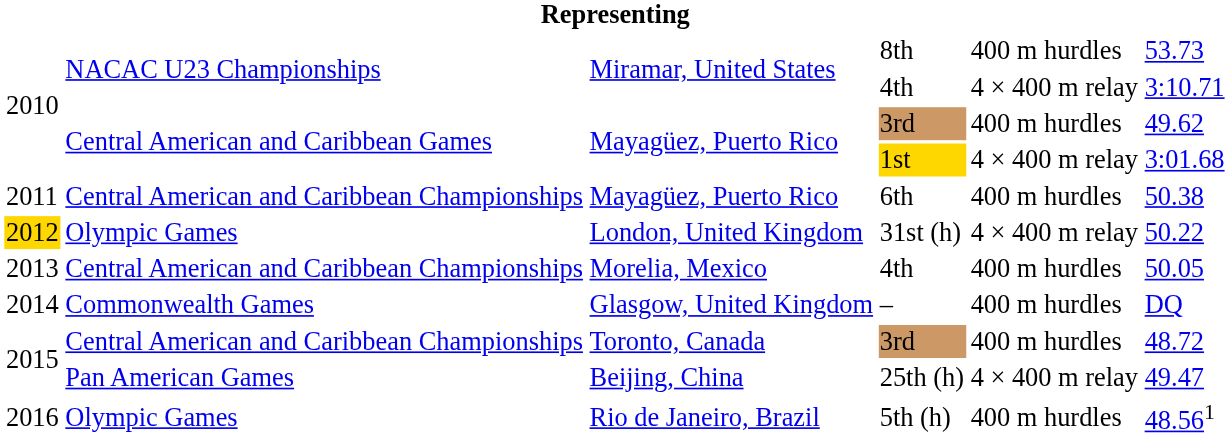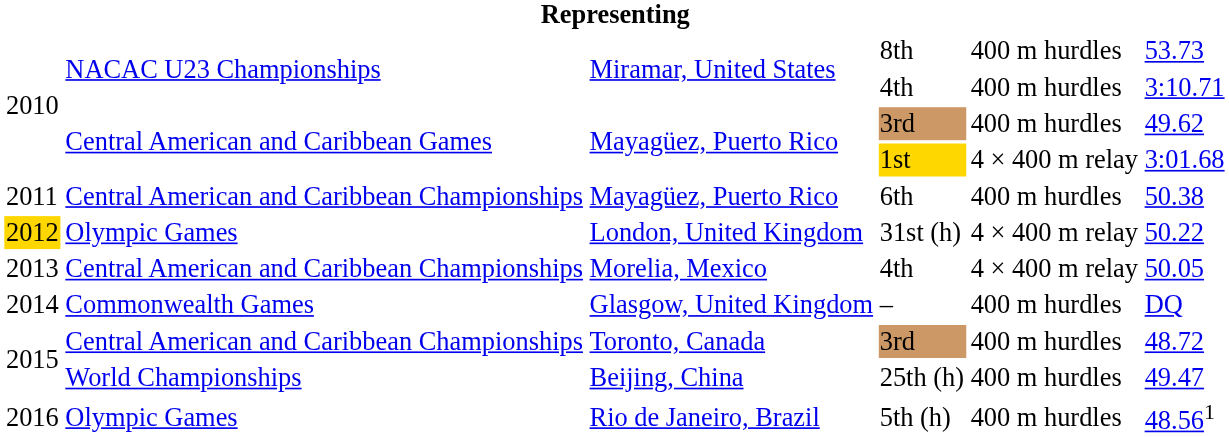 <table>
 <tr>
 <th colspan="6">Representing </th>
 </tr>
 <tr>
 <td rowspan=4>2010</td>
 <td rowspan=2><a href='#'>NACAC U23 Championships</a></td>
 <td rowspan=2><a href='#'>Miramar, United States</a></td>
 <td>8th</td>
 <td>400 m hurdles</td>
 <td><a href='#'>53.73</a></td>
 </tr>
 <tr>
 <td>4th</td>
-<td>4 × 400 m relay</td>
+<td>400 m hurdles</td>
 <td><a href='#'>3:10.71</a></td>
 </tr>
 <tr>
 <td rowspan=2><a href='#'>Central American and Caribbean Games</a></td>
 <td rowspan=2><a href='#'>Mayagüez, Puerto Rico</a></td>
 <td bgcolor=cc9966>3rd</td>
 <td>400 m hurdles</td>
 <td><a href='#'>49.62</a></td>
 </tr>
 <tr>
 <td bgcolor=gold>1st</td>
 <td>4 × 400 m relay</td>
 <td><a href='#'>3:01.68</a></td>
 </tr>
 <tr>
 <td>2011</td>
 <td><a href='#'>Central American and Caribbean Championships</a></td>
 <td><a href='#'>Mayagüez, Puerto Rico</a></td>
 <td>6th</td>
 <td>400 m hurdles</td>
 <td><a href='#'>50.38</a></td>
 </tr>
 <tr>
 <td style="background: gold;">2012</td>
 <td><a href='#'>Olympic Games</a></td>
 <td><a href='#'>London, United Kingdom</a></td>
 <td>31st (h)</td>
 <td>4 × 400 m relay</td>
 <td><a href='#'>50.22</a></td>
 </tr>
 <tr>
 <td>2013</td>
 <td><a href='#'>Central American and Caribbean Championships</a></td>
 <td><a href='#'>Morelia, Mexico</a></td>
 <td>4th</td>
-<td>400 m hurdles</td>
+<td>4 × 400 m relay</td>
 <td><a href='#'>50.05</a></td>
 </tr>
 <tr>
 <td>2014</td>
 <td><a href='#'>Commonwealth Games</a></td>
 <td><a href='#'>Glasgow, United Kingdom</a></td>
 <td>–</td>
 <td>400 m hurdles</td>
 <td><a href='#'>DQ</a></td>
 </tr>
 <tr>
 <td rowspan=2>2015</td>
 <td><a href='#'>Central American and Caribbean Championships</a></td>
 <td><a href='#'>Toronto, Canada</a></td>
 <td bgcolor=cc9966>3rd</td>
 <td>400 m hurdles</td>
 <td><a href='#'>48.72</a></td>
 </tr>
 <tr>
-<td><a href='#'>Pan American Games</a></td>
+<td><a href='#'>World Championships</a></td>
 <td><a href='#'>Beijing, China</a></td>
 <td>25th (h)</td>
-<td>4 × 400 m relay</td>
+<td>400 m hurdles</td>
 <td><a href='#'>49.47</a></td>
 </tr>
 <tr>
 <td>2016</td>
 <td><a href='#'>Olympic Games</a></td>
 <td><a href='#'>Rio de Janeiro, Brazil</a></td>
 <td>5th (h)</td>
 <td>400 m hurdles</td>
 <td><a href='#'>48.56</a><sup>1</sup></td>
 </tr>
 </table>
